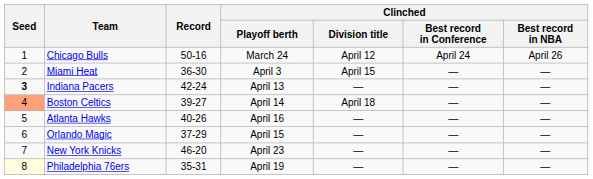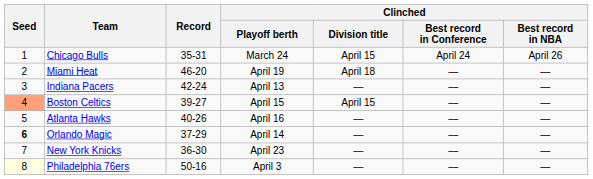 <table class=wikitable style="font-size:95%; text-align:center;" width=70%>
 <tr>
 <th rowspan=2>Seed</th>
 <th rowspan=2>Team</th>
 <th rowspan=2>Record</th>
 <th colspan=4>Clinched</th>
 </tr>
 <tr>
 <th>Playoff berth</th>
 <th>Division title</th>
 <th>Best record<br> in Conference</th>
 <th>Best record<br> in NBA</th>
 </tr>
 <tr>
 <td>1</td>
 <td align=left><a href='#'>Chicago Bulls</a></td>
-<td>50-16</td>
+<td>35-31</td>
 <td>March 24</td>
-<td>April 12</td>
+<td>April 15</td>
 <td>April 24</td>
 <td>April 26</td>
 </tr>
 <tr>
 <td>2</td>
 <td align=left><a href='#'>Miami Heat</a></td>
-<td>36-30</td>
-<td>April 3</td>
-<td>April 15</td>
+<td>46-20</td>
+<td>April 19</td>
+<td>April 18</td>
 <td>—</td>
 <td>—</td>
 </tr>
 <tr>
-<td><strong>3</strong></td>
+<td>3</td>
 <td align=left><a href='#'>Indiana Pacers</a></td>
 <td>42-24</td>
 <td>April 13</td>
 <td>—</td>
 <td>—</td>
 <td>—</td>
 </tr>
 <tr>
 <td style="background: lightsalmon;">4</td>
 <td align=left><a href='#'>Boston Celtics</a></td>
 <td>39-27</td>
-<td>April 14</td>
-<td>April 18</td>
+<td>April 15</td>
+<td>April 15</td>
 <td>—</td>
 <td>—</td>
 </tr>
 <tr>
 <td>5</td>
 <td align=left><a href='#'>Atlanta Hawks</a></td>
 <td>40-26</td>
 <td>April 16</td>
 <td>—</td>
 <td>—</td>
 <td>—</td>
 </tr>
 <tr>
-<td>6</td>
+<td><strong>6</strong></td>
 <td align=left><a href='#'>Orlando Magic</a></td>
 <td>37-29</td>
-<td>April 15</td>
+<td>April 14</td>
 <td>—</td>
 <td>—</td>
 <td>—</td>
 </tr>
 <tr>
 <td>7</td>
 <td align=left><a href='#'>New York Knicks</a></td>
-<td>46-20</td>
+<td>36-30</td>
 <td>April 23</td>
 <td>—</td>
 <td>—</td>
 <td>—</td>
 </tr>
 <tr>
 <td style="background: lightyellow;">8</td>
 <td align=left><a href='#'>Philadelphia 76ers</a></td>
-<td>35-31</td>
-<td>April 19</td>
+<td>50-16</td>
+<td>April 3</td>
 <td>—</td>
 <td>—</td>
 <td>—</td>
 </tr>
 </table>
